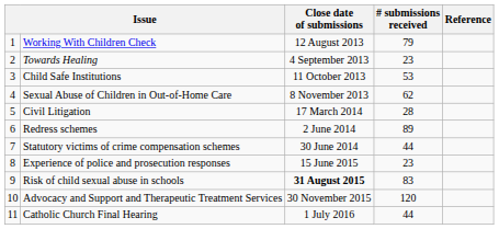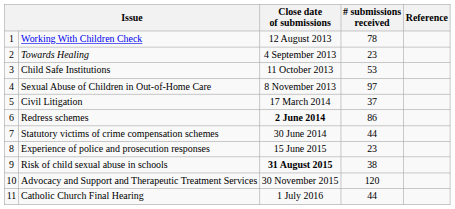 <table class="wikitable">
 <tr>
 <th colspan=2>Issue</th>
 <th>Close date<br>of submissions</th>
 <th># submissions<br>received</th>
 <th>Reference</th>
 </tr>
 <tr>
 <td align=center>1</td>
 <td><a href='#'>Working With Children Check</a></td>
 <td align=center>12 August 2013</td>
-<td align=center>79</td>
+<td align=center>78</td>
 <td></td>
 </tr>
 <tr>
 <td align=center>2</td>
 <td><em>Towards Healing</em></td>
 <td align=center>4 September 2013</td>
 <td align=center>23</td>
 <td></td>
 </tr>
 <tr>
 <td align=center>3</td>
 <td>Child Safe Institutions</td>
 <td align=center>11 October 2013</td>
 <td align=center>53</td>
 <td></td>
 </tr>
 <tr>
 <td align=center>4</td>
 <td>Sexual Abuse of Children in Out-of-Home Care</td>
 <td align=center>8 November 2013</td>
-<td align=center>62</td>
+<td align=center>97</td>
 <td></td>
 </tr>
 <tr>
 <td align=center>5</td>
 <td>Civil Litigation</td>
 <td align=center>17 March 2014</td>
-<td align=center>28</td>
+<td align=center>37</td>
 <td></td>
 </tr>
 <tr>
 <td align=center>6</td>
 <td>Redress schemes</td>
-<td align=center>2 June 2014</td>
-<td align=center>89</td>
+<td align=center><strong>2 June 2014</strong></td>
+<td align=center>86</td>
 <td></td>
 </tr>
 <tr>
 <td align=center>7</td>
 <td>Statutory victims of crime compensation schemes</td>
 <td align=center>30 June 2014</td>
 <td align=center>44</td>
 <td></td>
 </tr>
 <tr>
 <td align=center>8</td>
 <td>Experience of police and prosecution responses</td>
 <td align=center>15 June 2015</td>
 <td align=center>23</td>
 <td></td>
 </tr>
 <tr>
 <td align=center>9</td>
 <td>Risk of child sexual abuse in schools</td>
 <td align=center><strong>31 August 2015</strong></td>
-<td align=center>83</td>
+<td align=center>38</td>
 <td></td>
 </tr>
 <tr>
 <td align=center>10</td>
 <td>Advocacy and Support and Therapeutic Treatment Services</td>
 <td align=center>30 November 2015</td>
 <td align=center>120</td>
 <td></td>
 </tr>
 <tr>
 <td align=center>11</td>
 <td>Catholic Church Final Hearing</td>
 <td align=center>1 July 2016</td>
 <td align=center>44</td>
 <td></td>
 </tr>
 </table>
